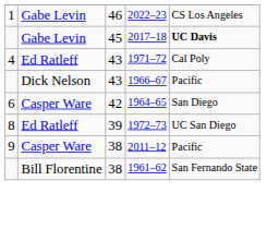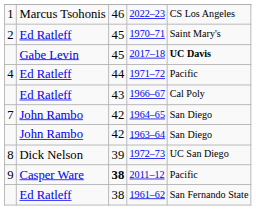 <table class="wikitable">
 <tr>
 </tr>
 <tr>
 <td>1</td>
-<td><a href='#'>Gabe Levin</a></td>
+<td>Marcus Tsohonis</td>
 <td>46</td>
 <td style="font-size:80%;"><a href='#'>2022–23</a></td>
 <td style="font-size:80%;">CS Los Angeles</td>
+</tr>
+<tr>
+<td>2</td>
+<td><a href='#'>Ed Ratleff</a></td>
+<td>45</td>
+<td style="font-size:80%;"><a href='#'>1970–71</a></td>
+<td style="font-size:80%;">Saint Mary's</td>
 </tr>
 <tr>
 <td></td>
 <td><a href='#'>Gabe Levin</a></td>
 <td>45</td>
 <td style="font-size:80%;"><a href='#'>2017–18</a></td>
 <td style="font-size:80%;"><strong>UC Davis</strong></td>
 </tr>
 <tr>
 <td>4</td>
 <td><a href='#'>Ed Ratleff</a></td>
+<td>44</td>
+<td style="font-size:80%;"><a href='#'>1971–72</a></td>
+<td style="font-size:80%;">Pacific</td>
+</tr>
+<tr>
+<td></td>
+<td><a href='#'>Ed Ratleff</a></td>
 <td>43</td>
-<td style="font-size:80%;"><a href='#'>1971–72</a></td>
+<td style="font-size:80%;"><a href='#'>1966–67</a></td>
 <td style="font-size:80%;">Cal Poly</td>
 </tr>
 <tr>
-<td></td>
-<td>Dick Nelson</td>
-<td>43</td>
-<td style="font-size:80%;"><a href='#'>1966–67</a></td>
-<td style="font-size:80%;">Pacific</td>
-</tr>
-<tr>
-<td>6</td>
-<td><a href='#'>Casper Ware</a></td>
+<td>7</td>
+<td><a href='#'>John Rambo</a></td>
 <td>42</td>
 <td style="font-size:80%;"><a href='#'>1964–65</a></td>
 <td style="font-size:80%;">San Diego</td>
 </tr>
 <tr>
+<td></td>
+<td><a href='#'>John Rambo</a></td>
+<td>42</td>
+<td style="font-size:80%;"><a href='#'>1963–64</a></td>
+<td style="font-size:80%;">San Diego</td>
+</tr>
+<tr>
 <td>8</td>
-<td><a href='#'>Ed Ratleff</a></td>
+<td>Dick Nelson</td>
 <td>39</td>
 <td style="font-size:80%;"><a href='#'>1972–73</a></td>
 <td style="font-size:80%;">UC San Diego</td>
 </tr>
 <tr>
 <td>9</td>
 <td><a href='#'>Casper Ware</a></td>
-<td>38</td>
+<td><strong>38</strong></td>
 <td style="font-size:80%;"><a href='#'>2011–12</a></td>
 <td style="font-size:80%;">Pacific</td>
 </tr>
 <tr>
 <td></td>
-<td>Bill Florentine</td>
+<td><a href='#'>Ed Ratleff</a></td>
 <td>38</td>
 <td style="font-size:80%;"><a href='#'>1961–62</a></td>
 <td style="font-size:80%;">San Fernando State</td>
 </tr>
 </table>
